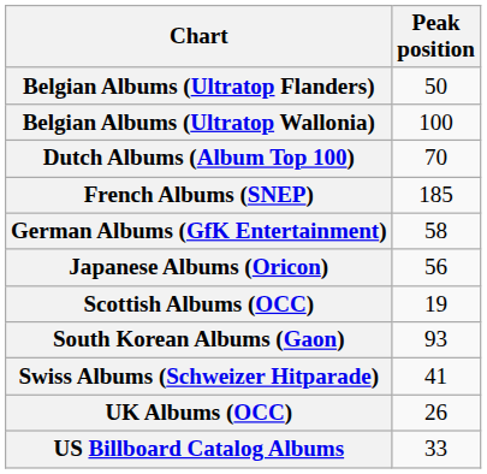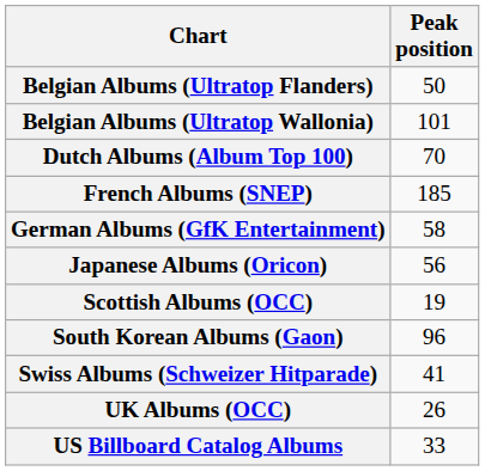 <table class="wikitable sortable plainrowheaders" style="text-align:center">
 <tr>
 <th scope="col">Chart</th>
 <th scope="col">Peak<br>position</th>
 </tr>
 <tr>
 <th scope="row">Belgian Albums (<a href='#'>Ultratop</a> Flanders)</th>
 <td>50</td>
 </tr>
 <tr>
 <th scope="row">Belgian Albums (<a href='#'>Ultratop</a> Wallonia)</th>
-<td>100</td>
+<td>101</td>
 </tr>
 <tr>
 <th scope="row">Dutch Albums (<a href='#'>Album Top 100</a>)</th>
 <td>70</td>
 </tr>
 <tr>
 <th scope="row">French Albums (<a href='#'>SNEP</a>)</th>
 <td>185</td>
 </tr>
 <tr>
 <th scope="row">German Albums (<a href='#'>GfK Entertainment</a>)</th>
 <td>58</td>
 </tr>
 <tr>
 <th scope="row">Japanese Albums (<a href='#'>Oricon</a>)</th>
 <td>56</td>
 </tr>
 <tr>
 <th scope="row">Scottish Albums (<a href='#'>OCC</a>)</th>
 <td>19</td>
 </tr>
 <tr>
 <th scope="row">South Korean Albums (<a href='#'>Gaon</a>)</th>
-<td>93</td>
+<td>96</td>
 </tr>
 <tr>
 <th scope="row">Swiss Albums (<a href='#'>Schweizer Hitparade</a>)</th>
 <td>41</td>
 </tr>
 <tr>
 <th scope="row">UK Albums (<a href='#'>OCC</a>)</th>
 <td>26</td>
 </tr>
 <tr>
 <th scope="row">US <a href='#'>Billboard Catalog Albums</a></th>
 <td>33</td>
 </tr>
 </table>
